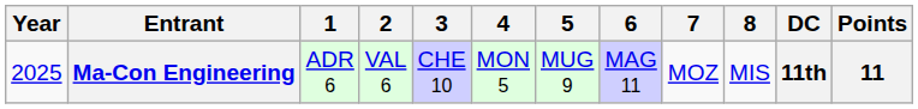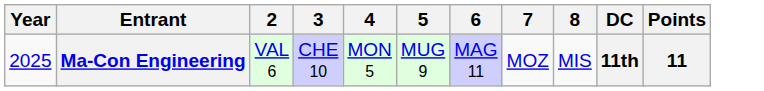 <table class="wikitable" style="text-align:center; font-size:85%">
 <tr>
 <th>Year</th>
 <th>Entrant</th>
-<th>1</th>
 <th>2</th>
 <th>3</th>
 <th>4</th>
 <th>5</th>
 <th>6</th>
 <th>7</th>
 <th>8</th>
 <th>DC</th>
 <th>Points</th>
 </tr>
 <tr>
 <td><a href='#'>2025</a></td>
 <th nowrap><a href='#'>Ma-Con Engineering</a></th>
-<td style="background:#DFFFDF;"><a href='#'>ADR</a><br><small>6</small></td>
 <td style="background:#DFFFDF;"><a href='#'>VAL</a><br><small>6</small></td>
 <td style="background:#CFCFFF;"><a href='#'>CHE</a><br><small>10</small></td>
 <td style="background:#DFFFDF;"><a href='#'>MON</a><br><small>5</small></td>
 <td style="background:#DFFFDF;"><a href='#'>MUG</a><br><small>9</small></td>
 <td style="background:#CFCFFF;"><a href='#'>MAG</a><br><small>11</small></td>
 <td><a href='#'>MOZ</a></td>
 <td><a href='#'>MIS</a></td>
 <th>11th</th>
 <th>11</th>
 </tr>
 </table>
